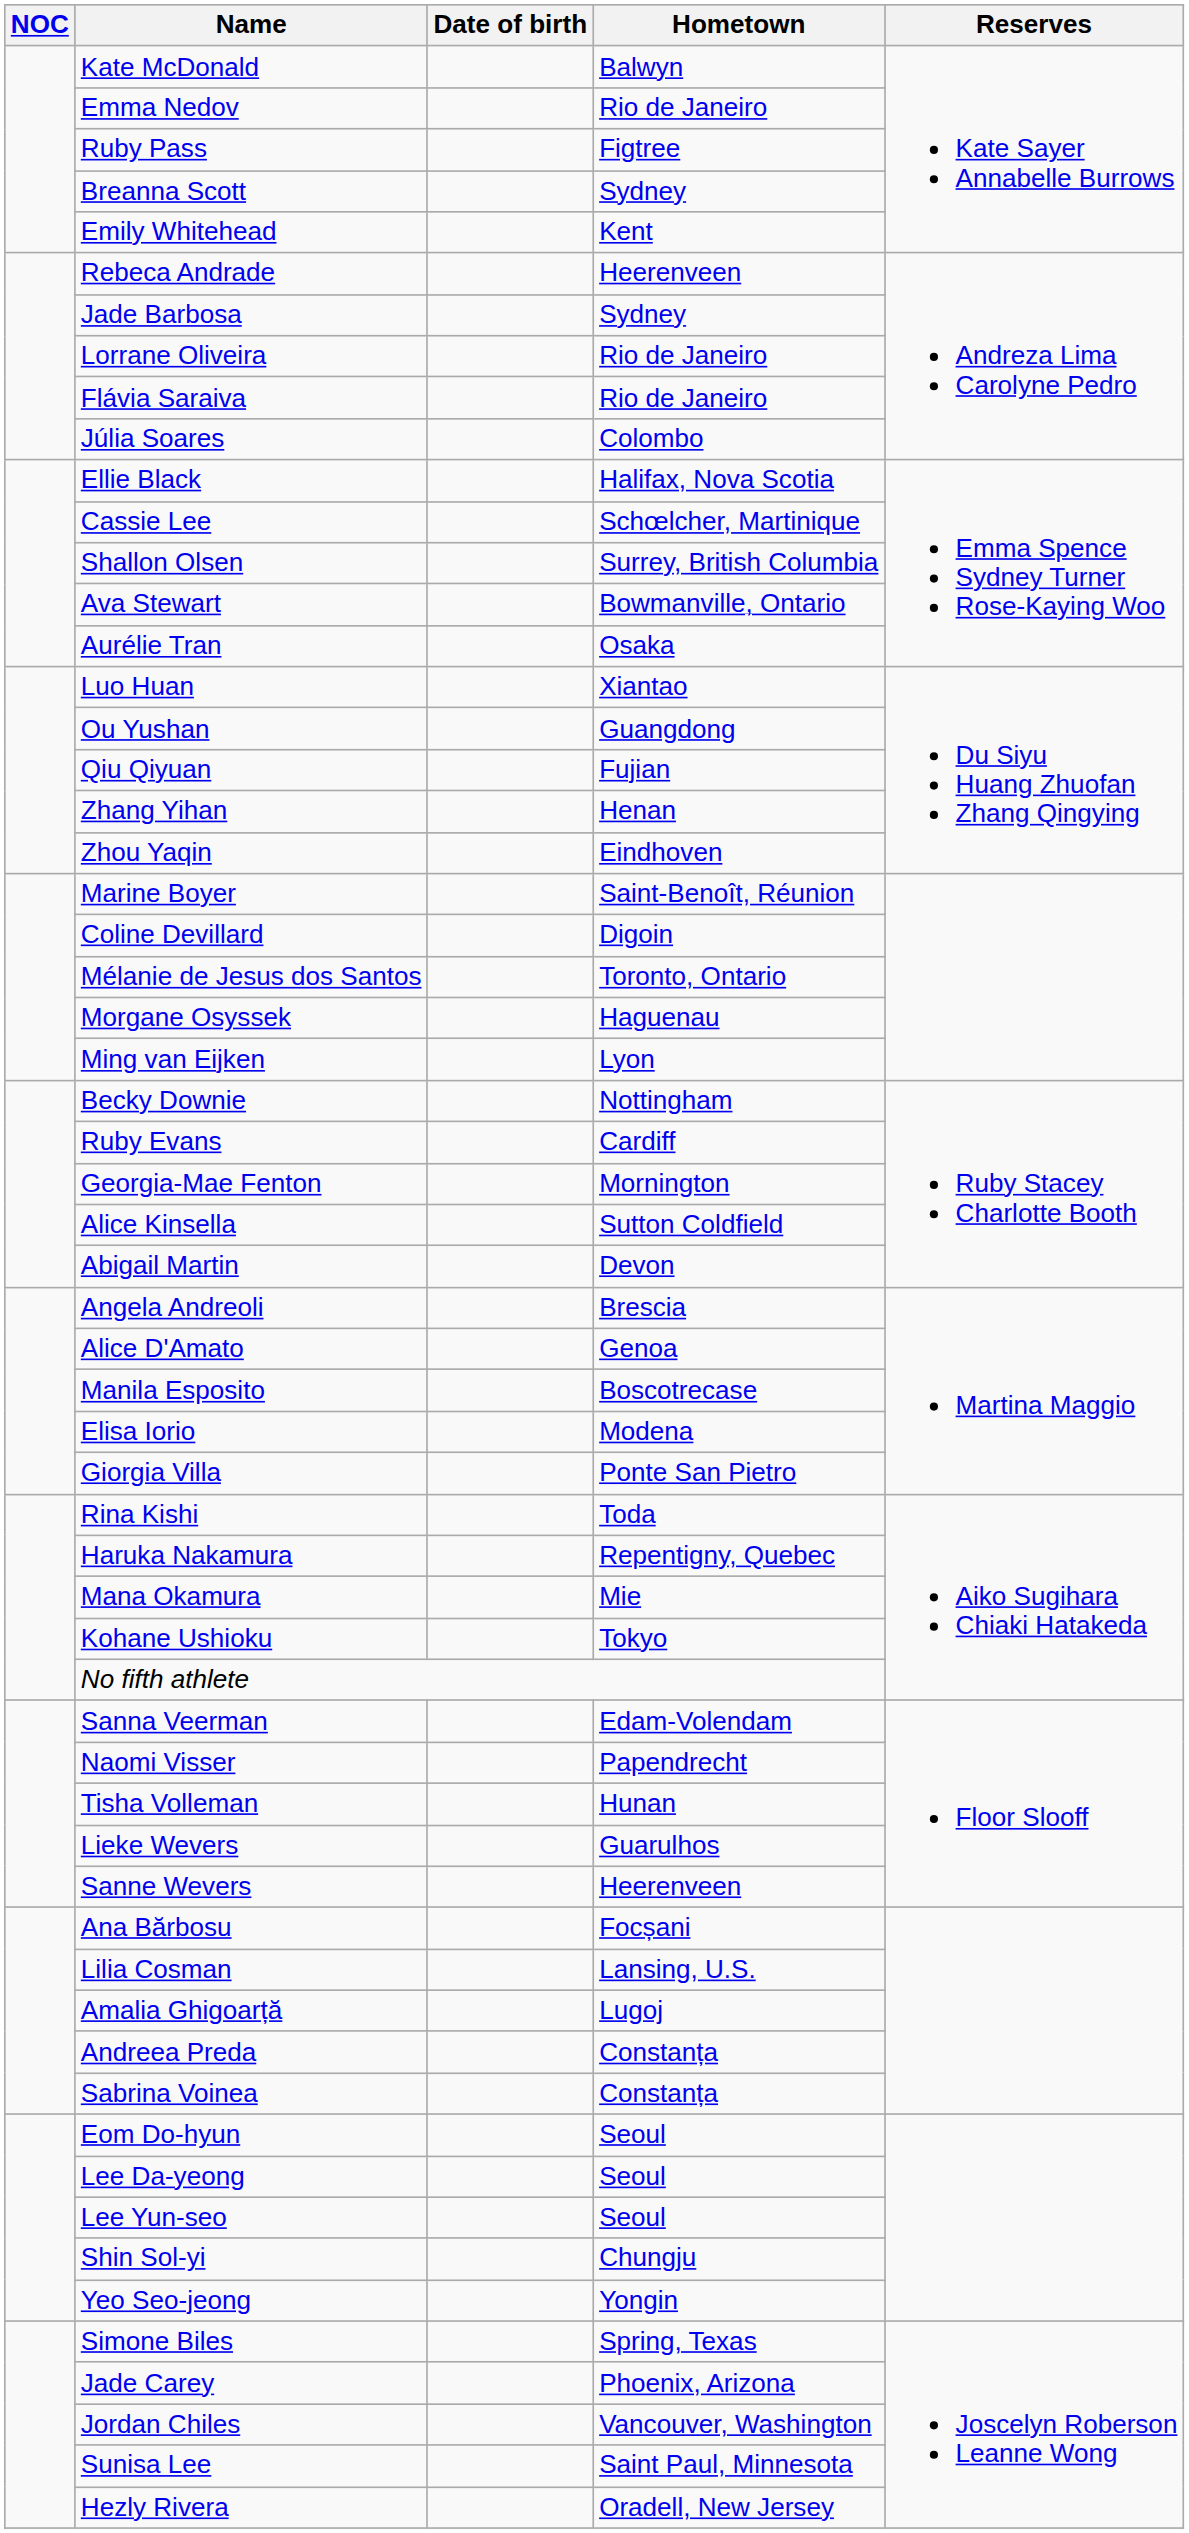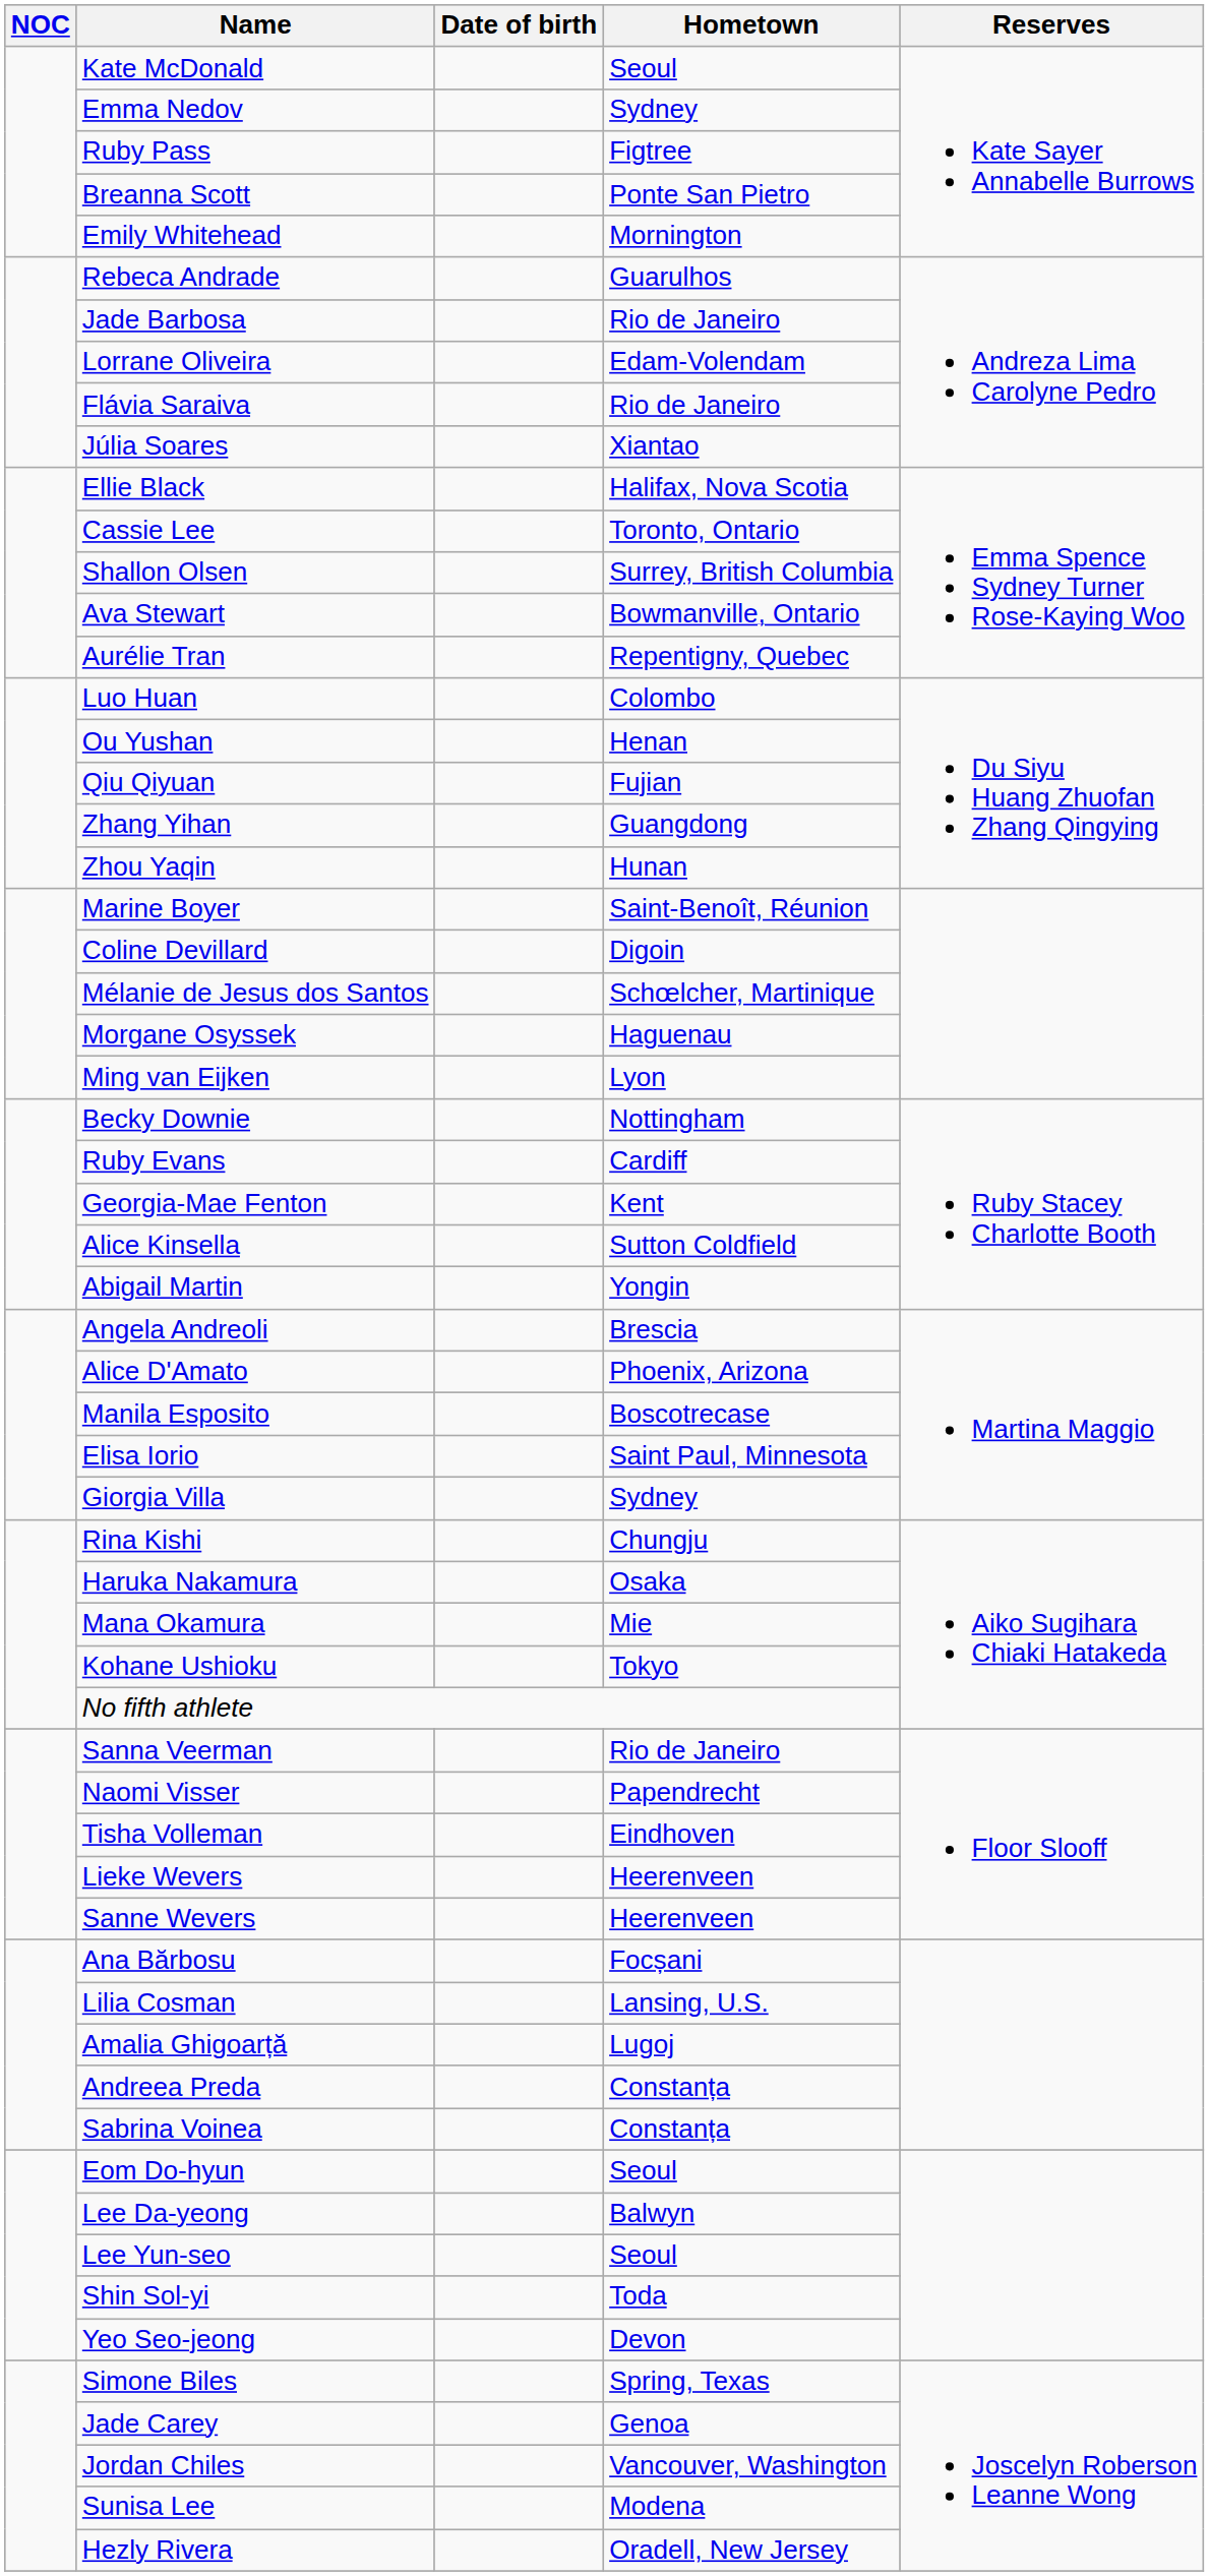 <table class="wikitable sortable">
 <tr>
 <th><a href='#'>NOC</a></th>
 <th>Name</th>
 <th>Date of birth</th>
 <th>Hometown</th>
 <th>Reserves</th>
 </tr>
 <tr>
 <td rowspan="5"></td>
 <td><a href='#'>Kate McDonald</a></td>
 <td></td>
-<td><a href='#'>Balwyn</a></td>
+<td><a href='#'>Seoul</a></td>
 <td rowspan="5"><br><ul><li><a href='#'>Kate Sayer</a></li><li><a href='#'>Annabelle Burrows</a></li></ul></td>
 </tr>
 <tr>
 <td><a href='#'>Emma Nedov</a></td>
 <td></td>
-<td><a href='#'>Rio de Janeiro</a></td>
+<td><a href='#'>Sydney</a></td>
 </tr>
 <tr>
 <td><a href='#'>Ruby Pass</a></td>
 <td></td>
 <td><a href='#'>Figtree</a></td>
 </tr>
 <tr>
 <td><a href='#'>Breanna Scott</a></td>
 <td></td>
-<td><a href='#'>Sydney</a></td>
+<td><a href='#'>Ponte San Pietro</a></td>
 </tr>
 <tr>
 <td><a href='#'>Emily Whitehead</a></td>
 <td></td>
-<td><a href='#'>Kent</a></td>
+<td><a href='#'>Mornington</a></td>
 </tr>
 <tr>
 <td rowspan="5"></td>
 <td><a href='#'>Rebeca Andrade</a></td>
 <td></td>
-<td><a href='#'>Heerenveen</a></td>
+<td><a href='#'>Guarulhos</a></td>
 <td rowspan="5"><br><ul><li><a href='#'>Andreza Lima</a></li><li><a href='#'>Carolyne Pedro</a></li></ul></td>
 </tr>
 <tr>
 <td><a href='#'>Jade Barbosa</a></td>
 <td></td>
-<td><a href='#'>Sydney</a></td>
+<td><a href='#'>Rio de Janeiro</a></td>
 </tr>
 <tr>
 <td><a href='#'>Lorrane Oliveira</a></td>
 <td></td>
-<td><a href='#'>Rio de Janeiro</a></td>
+<td><a href='#'>Edam-Volendam</a></td>
 </tr>
 <tr>
 <td><a href='#'>Flávia Saraiva</a></td>
 <td></td>
 <td><a href='#'>Rio de Janeiro</a></td>
 </tr>
 <tr>
 <td><a href='#'>Júlia Soares</a></td>
 <td></td>
-<td><a href='#'>Colombo</a></td>
+<td><a href='#'>Xiantao</a></td>
 </tr>
 <tr>
 <td rowspan="5"></td>
 <td><a href='#'>Ellie Black</a></td>
 <td></td>
 <td><a href='#'>Halifax, Nova Scotia</a></td>
 <td rowspan="5"><br><ul><li><a href='#'>Emma Spence</a></li><li><a href='#'>Sydney Turner</a></li><li><a href='#'>Rose-Kaying Woo</a></li></ul></td>
 </tr>
 <tr>
 <td><a href='#'>Cassie Lee</a></td>
 <td></td>
-<td><a href='#'>Schœlcher, Martinique</a></td>
+<td><a href='#'>Toronto, Ontario</a></td>
 </tr>
 <tr>
 <td><a href='#'>Shallon Olsen</a></td>
 <td></td>
 <td><a href='#'>Surrey, British Columbia</a></td>
 </tr>
 <tr>
 <td><a href='#'>Ava Stewart</a></td>
 <td></td>
 <td><a href='#'>Bowmanville, Ontario</a></td>
 </tr>
 <tr>
 <td><a href='#'>Aurélie Tran</a></td>
 <td></td>
-<td><a href='#'>Osaka</a></td>
+<td><a href='#'>Repentigny, Quebec</a></td>
 </tr>
 <tr>
 <td rowspan="5"></td>
 <td><a href='#'>Luo Huan</a></td>
 <td></td>
-<td><a href='#'>Xiantao</a></td>
+<td><a href='#'>Colombo</a></td>
 <td rowspan="5"><br><ul><li><a href='#'>Du Siyu</a></li><li><a href='#'>Huang Zhuofan</a></li><li><a href='#'>Zhang Qingying</a></li></ul></td>
 </tr>
 <tr>
 <td><a href='#'>Ou Yushan</a></td>
 <td></td>
-<td><a href='#'>Guangdong</a></td>
+<td><a href='#'>Henan</a></td>
 </tr>
 <tr>
 <td><a href='#'>Qiu Qiyuan</a></td>
 <td></td>
 <td><a href='#'>Fujian</a></td>
 </tr>
 <tr>
 <td><a href='#'>Zhang Yihan</a></td>
 <td></td>
-<td><a href='#'>Henan</a></td>
+<td><a href='#'>Guangdong</a></td>
 </tr>
 <tr>
 <td><a href='#'>Zhou Yaqin</a></td>
 <td></td>
-<td><a href='#'>Eindhoven</a></td>
+<td><a href='#'>Hunan</a></td>
 </tr>
 <tr>
 <td rowspan="5"></td>
 <td><a href='#'>Marine Boyer</a></td>
 <td></td>
 <td><a href='#'>Saint-Benoît, Réunion</a></td>
 <td rowspan="5"></td>
 </tr>
 <tr>
 <td><a href='#'>Coline Devillard</a></td>
 <td></td>
 <td><a href='#'>Digoin</a></td>
 </tr>
 <tr>
 <td><a href='#'>Mélanie de Jesus dos Santos</a></td>
 <td></td>
-<td><a href='#'>Toronto, Ontario</a></td>
+<td><a href='#'>Schœlcher, Martinique</a></td>
 </tr>
 <tr>
 <td><a href='#'>Morgane Osyssek</a></td>
 <td></td>
 <td><a href='#'>Haguenau</a></td>
 </tr>
 <tr>
 <td><a href='#'>Ming van Eijken</a></td>
 <td></td>
 <td><a href='#'>Lyon</a></td>
 </tr>
 <tr>
 <td rowspan="5"></td>
 <td><a href='#'>Becky Downie</a></td>
 <td></td>
 <td><a href='#'>Nottingham</a></td>
 <td rowspan="5"><br><ul><li><a href='#'>Ruby Stacey</a></li><li><a href='#'>Charlotte Booth</a></li></ul></td>
 </tr>
 <tr>
 <td><a href='#'>Ruby Evans</a></td>
 <td></td>
 <td><a href='#'>Cardiff</a></td>
 </tr>
 <tr>
 <td><a href='#'>Georgia-Mae Fenton</a></td>
 <td></td>
-<td><a href='#'>Mornington</a></td>
+<td><a href='#'>Kent</a></td>
 </tr>
 <tr>
 <td><a href='#'>Alice Kinsella</a></td>
 <td></td>
 <td><a href='#'>Sutton Coldfield</a></td>
 </tr>
 <tr>
 <td><a href='#'>Abigail Martin</a></td>
 <td></td>
-<td><a href='#'>Devon</a></td>
+<td><a href='#'>Yongin</a></td>
 </tr>
 <tr>
 <td rowspan="5"></td>
 <td><a href='#'>Angela Andreoli</a></td>
 <td></td>
 <td><a href='#'>Brescia</a></td>
 <td rowspan="5"><br><ul><li><a href='#'>Martina Maggio</a></li></ul></td>
 </tr>
 <tr>
 <td><a href='#'>Alice D'Amato</a></td>
 <td></td>
-<td><a href='#'>Genoa</a></td>
+<td><a href='#'>Phoenix, Arizona</a></td>
 </tr>
 <tr>
 <td><a href='#'>Manila Esposito</a></td>
 <td></td>
 <td><a href='#'>Boscotrecase</a></td>
 </tr>
 <tr>
 <td><a href='#'>Elisa Iorio</a></td>
 <td></td>
-<td><a href='#'>Modena</a></td>
+<td><a href='#'>Saint Paul, Minnesota</a></td>
 </tr>
 <tr>
 <td><a href='#'>Giorgia Villa</a></td>
 <td></td>
-<td><a href='#'>Ponte San Pietro</a></td>
+<td><a href='#'>Sydney</a></td>
 </tr>
 <tr>
 <td rowspan="5"></td>
 <td><a href='#'>Rina Kishi</a></td>
 <td></td>
-<td><a href='#'>Toda</a></td>
+<td><a href='#'>Chungju</a></td>
 <td rowspan="5"><br><ul><li><a href='#'>Aiko Sugihara</a></li><li><a href='#'>Chiaki Hatakeda</a></li></ul></td>
 </tr>
 <tr>
 <td><a href='#'>Haruka Nakamura</a></td>
 <td></td>
-<td><a href='#'>Repentigny, Quebec</a></td>
+<td><a href='#'>Osaka</a></td>
 </tr>
 <tr>
 <td><a href='#'>Mana Okamura</a></td>
 <td></td>
 <td><a href='#'>Mie</a></td>
 </tr>
 <tr>
 <td><a href='#'>Kohane Ushioku</a></td>
 <td></td>
 <td><a href='#'>Tokyo</a></td>
 </tr>
 <tr>
 <td colspan="3"><em>No fifth athlete</em> </td>
 </tr>
 <tr>
 <td rowspan="5"></td>
 <td><a href='#'>Sanna Veerman</a></td>
 <td></td>
-<td><a href='#'>Edam-Volendam</a></td>
+<td><a href='#'>Rio de Janeiro</a></td>
 <td rowspan="5"><br><ul><li><a href='#'>Floor Slooff</a></li></ul></td>
 </tr>
 <tr>
 <td><a href='#'>Naomi Visser</a></td>
 <td></td>
 <td><a href='#'>Papendrecht</a></td>
 </tr>
 <tr>
 <td><a href='#'>Tisha Volleman</a></td>
 <td></td>
-<td><a href='#'>Hunan</a></td>
+<td><a href='#'>Eindhoven</a></td>
 </tr>
 <tr>
 <td><a href='#'>Lieke Wevers</a></td>
 <td></td>
-<td><a href='#'>Guarulhos</a></td>
+<td><a href='#'>Heerenveen</a></td>
 </tr>
 <tr>
 <td><a href='#'>Sanne Wevers</a></td>
 <td></td>
 <td><a href='#'>Heerenveen</a></td>
 </tr>
 <tr>
 <td rowspan="5"></td>
 <td><a href='#'>Ana Bărbosu</a></td>
 <td></td>
 <td><a href='#'>Focșani</a></td>
 <td rowspan="5"></td>
 </tr>
 <tr>
 <td><a href='#'>Lilia Cosman</a></td>
 <td></td>
 <td><a href='#'>Lansing, U.S.</a></td>
 </tr>
 <tr>
 <td><a href='#'>Amalia Ghigoarță</a></td>
 <td></td>
 <td><a href='#'>Lugoj</a></td>
 </tr>
 <tr>
 <td><a href='#'>Andreea Preda</a></td>
 <td></td>
 <td><a href='#'>Constanța</a></td>
 </tr>
 <tr>
 <td><a href='#'>Sabrina Voinea</a></td>
 <td></td>
 <td><a href='#'>Constanța</a></td>
 </tr>
 <tr>
 <td rowspan="5"></td>
 <td><a href='#'>Eom Do-hyun</a></td>
 <td></td>
 <td><a href='#'>Seoul</a></td>
 <td rowspan="5"></td>
 </tr>
 <tr>
 <td><a href='#'>Lee Da-yeong</a></td>
 <td></td>
-<td><a href='#'>Seoul</a></td>
+<td><a href='#'>Balwyn</a></td>
 </tr>
 <tr>
 <td><a href='#'>Lee Yun-seo</a></td>
 <td></td>
 <td><a href='#'>Seoul</a></td>
 </tr>
 <tr>
 <td><a href='#'>Shin Sol-yi</a></td>
 <td></td>
-<td><a href='#'>Chungju</a></td>
+<td><a href='#'>Toda</a></td>
 </tr>
 <tr>
 <td><a href='#'>Yeo Seo-jeong</a></td>
 <td></td>
-<td><a href='#'>Yongin</a></td>
+<td><a href='#'>Devon</a></td>
 </tr>
 <tr>
 <td rowspan="5"></td>
 <td><a href='#'>Simone Biles</a></td>
 <td></td>
 <td><a href='#'>Spring, Texas</a></td>
 <td rowspan="5"><br><ul><li><a href='#'>Joscelyn Roberson</a></li><li><a href='#'>Leanne Wong</a></li></ul></td>
 </tr>
 <tr>
 <td><a href='#'>Jade Carey</a></td>
 <td></td>
-<td><a href='#'>Phoenix, Arizona</a></td>
+<td><a href='#'>Genoa</a></td>
 </tr>
 <tr>
 <td><a href='#'>Jordan Chiles</a></td>
 <td></td>
 <td><a href='#'>Vancouver, Washington</a></td>
 </tr>
 <tr>
 <td><a href='#'>Sunisa Lee</a></td>
 <td></td>
-<td><a href='#'>Saint Paul, Minnesota</a></td>
+<td><a href='#'>Modena</a></td>
 </tr>
 <tr>
 <td><a href='#'>Hezly Rivera</a></td>
 <td></td>
 <td><a href='#'>Oradell, New Jersey</a></td>
 </tr>
 </table>
